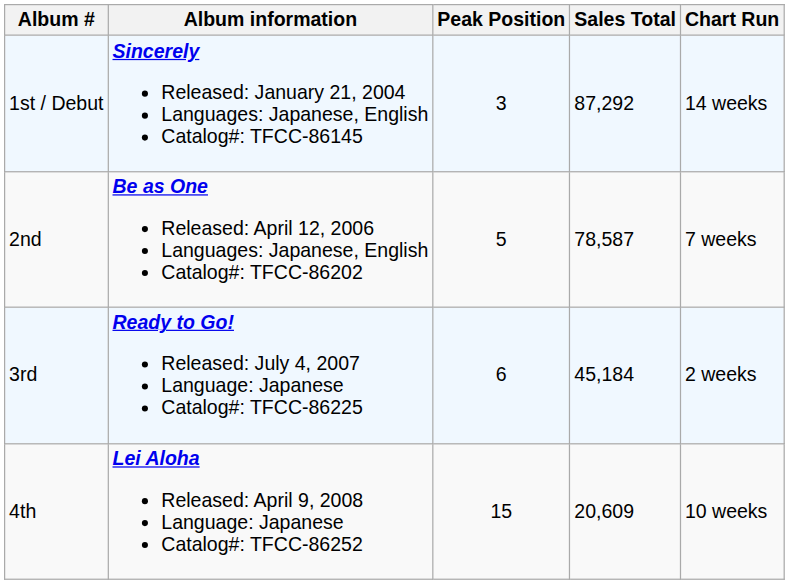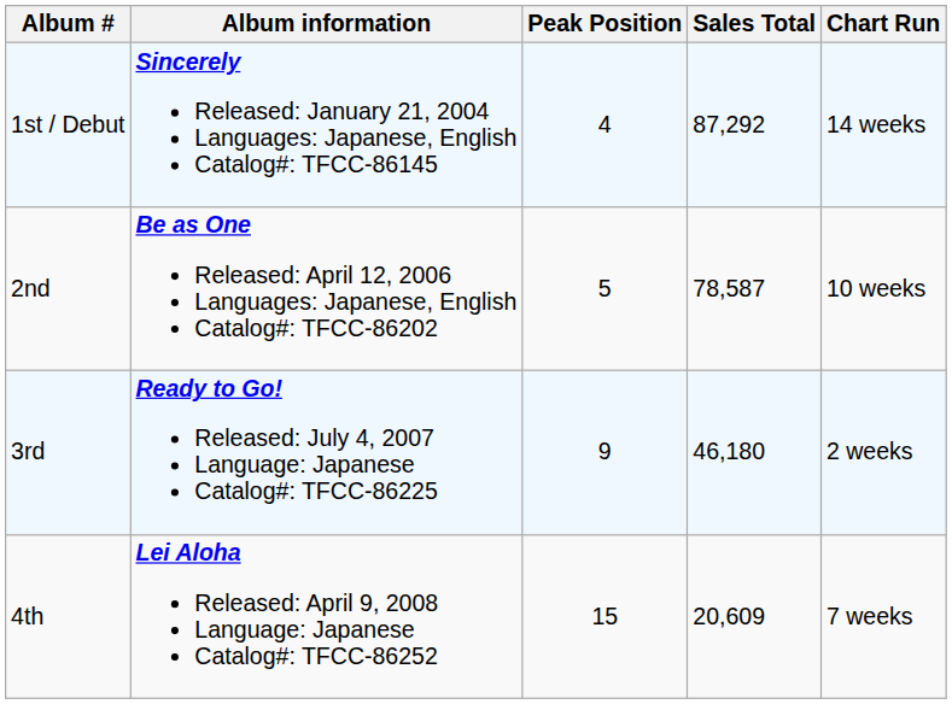 <table class="wikitable">
 <tr>
 <th>Album #</th>
 <th>Album information</th>
 <th>Peak Position</th>
 <th>Sales Total</th>
 <th>Chart Run</th>
 </tr>
 <tr bgcolor="#F0F8FF">
 <td>1st / Debut</td>
 <td><strong><em><a href='#'>Sincerely</a></em></strong><br><ul><li>Released: January 21, 2004</li><li>Languages: Japanese, English</li><li>Catalog#: TFCC-86145</li></ul></td>
-<td align="center">3</td>
+<td align="center">4</td>
 <td>87,292</td>
 <td>14 weeks</td>
 </tr>
 <tr>
 <td>2nd</td>
 <td><strong><em><a href='#'>Be as One</a></em></strong><br><ul><li>Released:  April 12, 2006</li><li>Languages: Japanese, English</li><li>Catalog#: TFCC-86202</li></ul></td>
 <td align="center">5</td>
 <td>78,587</td>
-<td>7 weeks</td>
+<td>10 weeks</td>
 </tr>
 <tr bgcolor="#F0F8FF">
 <td>3rd</td>
 <td><strong><em><a href='#'>Ready to Go!</a></em></strong><br><ul><li>Released: July 4, 2007</li><li>Language: Japanese</li><li>Catalog#: TFCC-86225</li></ul></td>
-<td align="center">6</td>
-<td>45,184</td>
+<td align="center">9</td>
+<td>46,180</td>
 <td>2 weeks</td>
 </tr>
 <tr>
 <td>4th</td>
 <td><strong><em><a href='#'>Lei Aloha</a></em></strong><br><ul><li>Released: April 9, 2008</li><li>Language: Japanese</li><li>Catalog#: TFCC-86252</li></ul></td>
 <td align="center">15</td>
 <td>20,609</td>
-<td>10 weeks</td>
+<td>7 weeks</td>
 </tr>
 </table>
